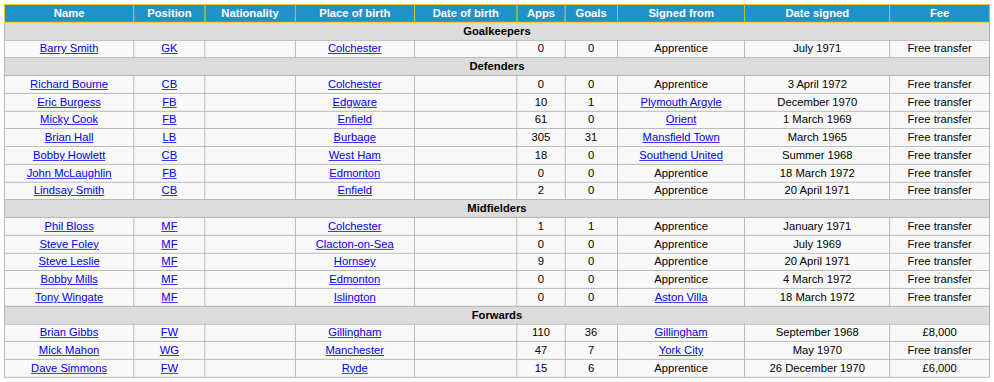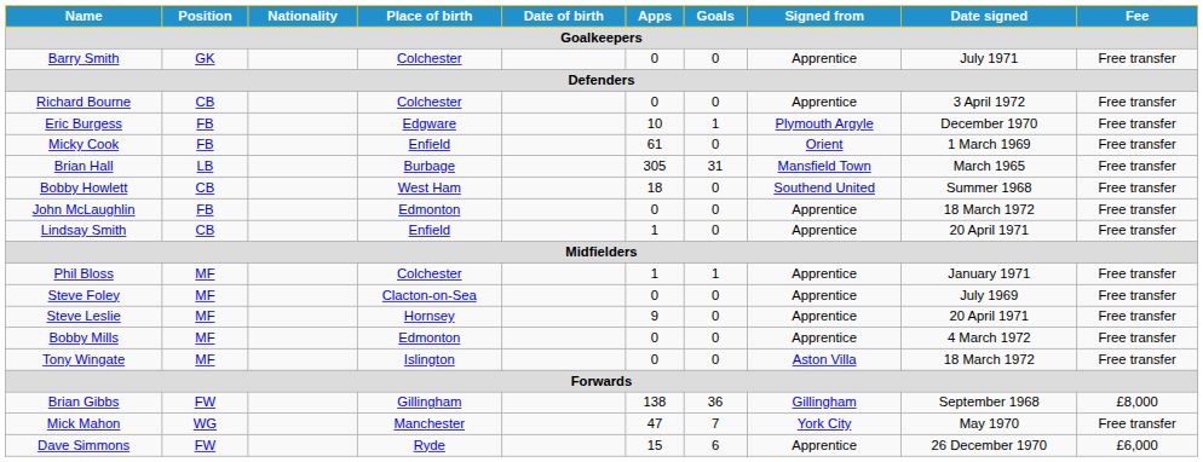 <table class="wikitable" style="text-align:center; font-size:90%; width:100%;">
 <tr>
 <th style="background:#2191CC; color:white; border:1px solid #F7C408; text-align:center;">Name</th>
 <th style="background:#2191CC; color:white; border:1px solid #F7C408; text-align:center;">Position</th>
 <th style="background:#2191CC; color:white; border:1px solid #F7C408; text-align:center;">Nationality</th>
 <th style="background:#2191CC; color:white; border:1px solid #F7C408; text-align:center;">Place of birth</th>
 <th style="background:#2191CC; color:white; border:1px solid #F7C408; text-align:center;">Date of birth</th>
 <th style="background:#2191CC; color:white; border:1px solid #F7C408; text-align:center;">Apps</th>
 <th style="background:#2191CC; color:white; border:1px solid #F7C408; text-align:center;">Goals</th>
 <th style="background:#2191CC; color:white; border:1px solid #F7C408; text-align:center;">Signed from</th>
 <th style="background:#2191CC; color:white; border:1px solid #F7C408; text-align:center;">Date signed</th>
 <th style="background:#2191CC; color:white; border:1px solid #F7C408; text-align:center;">Fee</th>
 </tr>
 <tr>
 <th colspan="12" style="background:#dcdcdc; text-align:center;">Goalkeepers</th>
 </tr>
 <tr>
 <td><a href='#'>Barry Smith</a></td>
 <td><a href='#'>GK</a></td>
 <td></td>
 <td><a href='#'>Colchester</a></td>
 <td></td>
 <td>0</td>
 <td>0</td>
 <td>Apprentice</td>
 <td>July 1971</td>
 <td>Free transfer</td>
 </tr>
 <tr>
 <th colspan="12" style="background:#dcdcdc; text-align:center;">Defenders</th>
 </tr>
 <tr>
 <td><a href='#'>Richard Bourne</a></td>
 <td><a href='#'>CB</a></td>
 <td></td>
 <td><a href='#'>Colchester</a></td>
 <td></td>
 <td>0</td>
 <td>0</td>
 <td>Apprentice</td>
 <td>3 April 1972</td>
 <td>Free transfer</td>
 </tr>
 <tr>
 <td><a href='#'>Eric Burgess</a></td>
 <td><a href='#'>FB</a></td>
 <td></td>
 <td><a href='#'>Edgware</a></td>
 <td></td>
 <td>10</td>
 <td>1</td>
 <td> <a href='#'>Plymouth Argyle</a></td>
 <td>December 1970</td>
 <td>Free transfer</td>
 </tr>
 <tr>
 <td><a href='#'>Micky Cook</a></td>
 <td><a href='#'>FB</a></td>
 <td></td>
 <td><a href='#'>Enfield</a></td>
 <td></td>
 <td>61</td>
 <td>0</td>
 <td> <a href='#'>Orient</a></td>
 <td>1 March 1969</td>
 <td>Free transfer</td>
 </tr>
 <tr>
 <td><a href='#'>Brian Hall</a></td>
 <td><a href='#'>LB</a></td>
 <td></td>
 <td><a href='#'>Burbage</a></td>
 <td></td>
 <td>305</td>
 <td>31</td>
 <td> <a href='#'>Mansfield Town</a></td>
 <td>March 1965</td>
 <td>Free transfer</td>
 </tr>
 <tr>
 <td><a href='#'>Bobby Howlett</a></td>
 <td><a href='#'>CB</a></td>
 <td></td>
 <td><a href='#'>West Ham</a></td>
 <td></td>
 <td>18</td>
 <td>0</td>
 <td> <a href='#'>Southend United</a></td>
 <td>Summer 1968</td>
 <td>Free transfer</td>
 </tr>
 <tr>
 <td><a href='#'>John McLaughlin</a></td>
 <td><a href='#'>FB</a></td>
 <td></td>
 <td><a href='#'>Edmonton</a></td>
 <td></td>
 <td>0</td>
 <td>0</td>
 <td>Apprentice</td>
 <td>18 March 1972</td>
 <td>Free transfer</td>
 </tr>
 <tr>
 <td><a href='#'>Lindsay Smith</a></td>
 <td><a href='#'>CB</a></td>
 <td></td>
 <td><a href='#'>Enfield</a></td>
 <td></td>
-<td>2</td>
+<td>1</td>
 <td>0</td>
 <td>Apprentice</td>
 <td>20 April 1971</td>
 <td>Free transfer</td>
 </tr>
 <tr>
 <th colspan="12" style="background:#dcdcdc; text-align:center;">Midfielders</th>
 </tr>
 <tr>
 <td><a href='#'>Phil Bloss</a></td>
 <td><a href='#'>MF</a></td>
 <td></td>
 <td><a href='#'>Colchester</a></td>
 <td></td>
 <td>1</td>
 <td>1</td>
 <td>Apprentice</td>
 <td>January 1971</td>
 <td>Free transfer</td>
 </tr>
 <tr>
 <td><a href='#'>Steve Foley</a></td>
 <td><a href='#'>MF</a></td>
 <td></td>
 <td><a href='#'>Clacton-on-Sea</a></td>
 <td></td>
 <td>0</td>
 <td>0</td>
 <td>Apprentice</td>
 <td>July 1969</td>
 <td>Free transfer</td>
 </tr>
 <tr>
 <td><a href='#'>Steve Leslie</a></td>
 <td><a href='#'>MF</a></td>
 <td></td>
 <td><a href='#'>Hornsey</a></td>
 <td></td>
 <td>9</td>
 <td>0</td>
 <td>Apprentice</td>
 <td>20 April 1971</td>
 <td>Free transfer</td>
 </tr>
 <tr>
 <td><a href='#'>Bobby Mills</a></td>
 <td><a href='#'>MF</a></td>
 <td></td>
 <td><a href='#'>Edmonton</a></td>
 <td></td>
 <td>0</td>
 <td>0</td>
 <td>Apprentice</td>
 <td>4 March 1972</td>
 <td>Free transfer</td>
 </tr>
 <tr>
 <td><a href='#'>Tony Wingate</a></td>
 <td><a href='#'>MF</a></td>
 <td></td>
 <td><a href='#'>Islington</a></td>
 <td></td>
 <td>0</td>
 <td>0</td>
 <td> <a href='#'>Aston Villa</a></td>
 <td>18 March 1972</td>
 <td>Free transfer</td>
 </tr>
 <tr>
 <th colspan="12" style="background:#dcdcdc; text-align:center;">Forwards</th>
 </tr>
 <tr>
 <td><a href='#'>Brian Gibbs</a></td>
 <td><a href='#'>FW</a></td>
 <td></td>
 <td><a href='#'>Gillingham</a></td>
 <td></td>
-<td>110</td>
+<td>138</td>
 <td>36</td>
 <td> <a href='#'>Gillingham</a></td>
 <td>September 1968</td>
 <td>£8,000</td>
 </tr>
 <tr>
 <td><a href='#'>Mick Mahon</a></td>
 <td><a href='#'>WG</a></td>
 <td></td>
 <td><a href='#'>Manchester</a></td>
 <td></td>
 <td>47</td>
 <td>7</td>
 <td> <a href='#'>York City</a></td>
 <td>May 1970</td>
 <td>Free transfer</td>
 </tr>
 <tr>
 <td><a href='#'>Dave Simmons</a></td>
 <td><a href='#'>FW</a></td>
 <td></td>
 <td><a href='#'>Ryde</a></td>
 <td></td>
 <td>15</td>
 <td>6</td>
 <td>Apprentice</td>
 <td>26 December 1970</td>
 <td>£6,000</td>
 </tr>
 </table>
